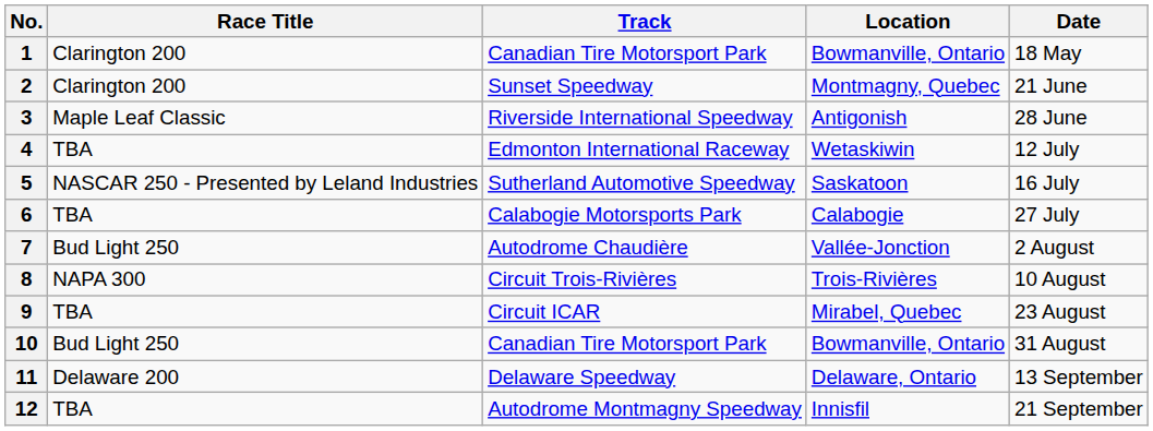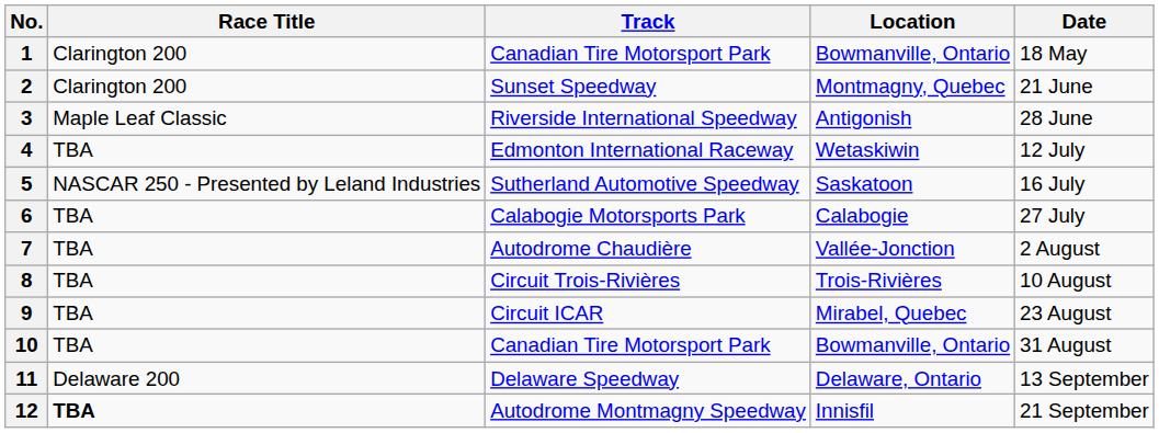 <table class="wikitable" style="font-size:85%;">
 <tr>
 <th>No.</th>
 <th>Race Title</th>
 <th><a href='#'>Track</a></th>
 <th>Location</th>
 <th>Date</th>
 </tr>
 <tr>
 <th>1</th>
 <td>Clarington 200</td>
 <td><a href='#'>Canadian Tire Motorsport Park</a></td>
 <td><a href='#'>Bowmanville, Ontario</a></td>
 <td>18 May</td>
 </tr>
 <tr>
 <th>2</th>
 <td>Clarington 200</td>
 <td><a href='#'>Sunset Speedway</a></td>
 <td><a href='#'>Montmagny, Quebec</a></td>
 <td>21 June</td>
 </tr>
 <tr>
 <th>3</th>
 <td>Maple Leaf Classic</td>
 <td><a href='#'>Riverside International Speedway</a></td>
 <td><a href='#'>Antigonish</a></td>
 <td>28 June</td>
 </tr>
 <tr>
 <th>4</th>
 <td>TBA</td>
 <td><a href='#'>Edmonton International Raceway</a></td>
 <td><a href='#'>Wetaskiwin</a></td>
 <td>12 July</td>
 </tr>
 <tr>
 <th>5</th>
 <td>NASCAR 250 - Presented by Leland Industries</td>
 <td><a href='#'>Sutherland Automotive Speedway</a></td>
 <td><a href='#'>Saskatoon</a></td>
 <td>16 July</td>
 </tr>
 <tr>
 <th>6</th>
 <td>TBA</td>
 <td><a href='#'>Calabogie Motorsports Park</a></td>
 <td><a href='#'>Calabogie</a></td>
 <td>27 July</td>
 </tr>
 <tr>
 <th>7</th>
-<td>Bud Light 250 </td>
+<td>TBA</td>
 <td><a href='#'>Autodrome Chaudière</a></td>
 <td><a href='#'>Vallée-Jonction</a></td>
 <td>2 August</td>
 </tr>
 <tr>
 <th>8</th>
-<td>NAPA 300</td>
+<td>TBA</td>
 <td><a href='#'>Circuit Trois-Rivières</a></td>
 <td><a href='#'>Trois-Rivières</a></td>
 <td>10 August</td>
 </tr>
 <tr>
 <th>9</th>
 <td>TBA</td>
 <td><a href='#'>Circuit ICAR</a></td>
 <td><a href='#'>Mirabel, Quebec</a></td>
 <td>23 August</td>
 </tr>
 <tr>
 <th>10</th>
-<td>Bud Light 250 </td>
+<td>TBA</td>
 <td><a href='#'>Canadian Tire Motorsport Park</a></td>
 <td><a href='#'>Bowmanville, Ontario</a></td>
 <td>31 August</td>
 </tr>
 <tr>
 <th>11</th>
 <td>Delaware 200</td>
 <td><a href='#'>Delaware Speedway</a></td>
 <td><a href='#'>Delaware, Ontario</a></td>
 <td>13 September</td>
 </tr>
 <tr>
 <th>12</th>
-<td>TBA</td>
+<td><strong>TBA</strong></td>
 <td><a href='#'>Autodrome Montmagny Speedway</a></td>
 <td><a href='#'>Innisfil</a></td>
 <td>21 September</td>
 </tr>
 </table>
